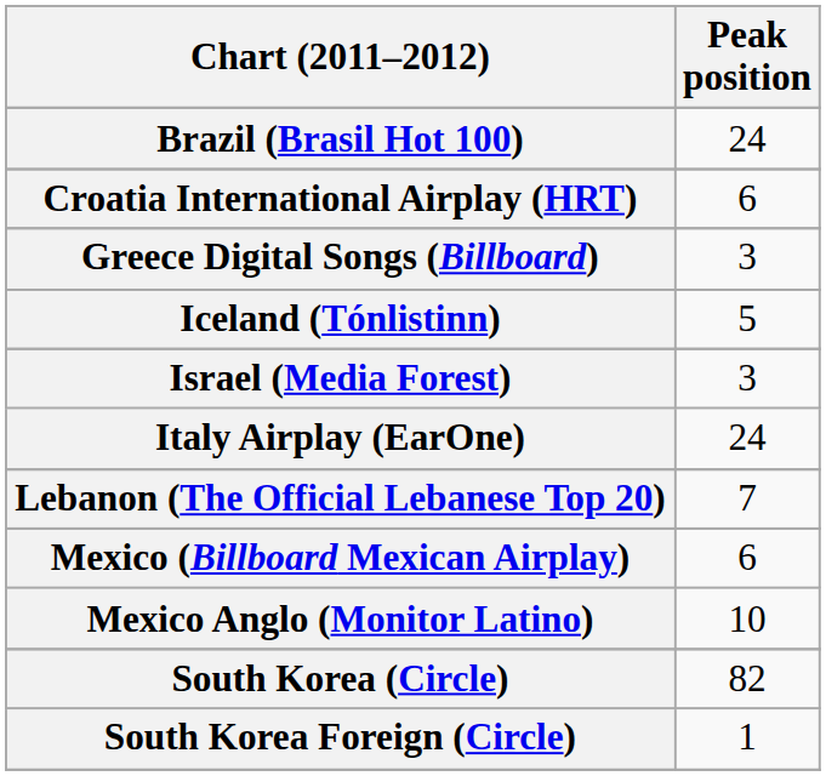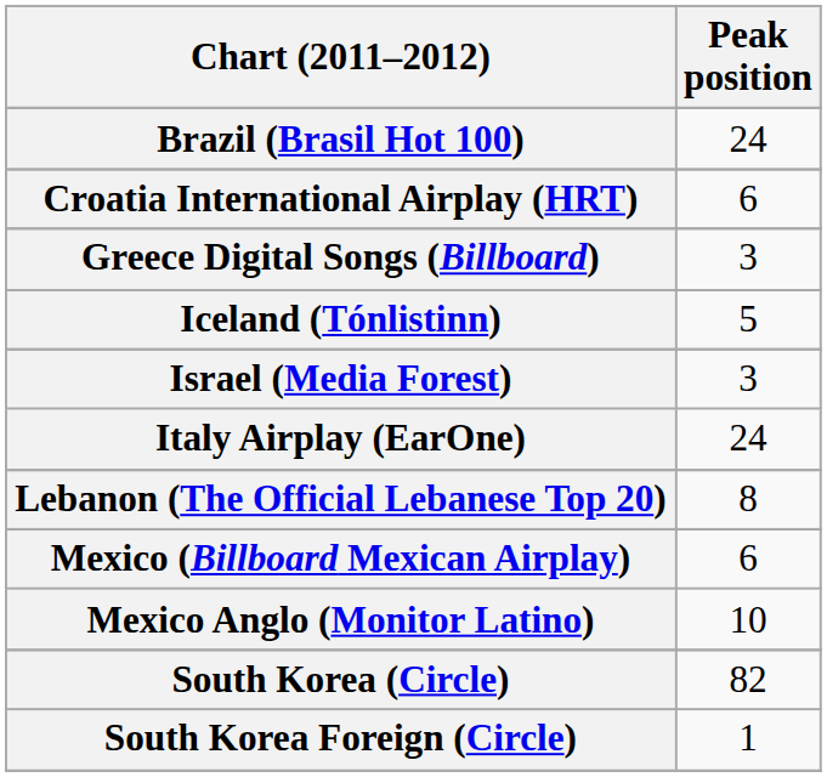 <table class="wikitable sortable plainrowheaders" style="text-align:center;">
 <tr>
 <th>Chart (2011–2012)</th>
 <th>Peak<br>position</th>
 </tr>
 <tr>
 </tr>
 <tr>
 </tr>
 <tr>
 </tr>
 <tr>
 </tr>
 <tr>
 <th scope="row">Brazil (<a href='#'>Brasil Hot 100</a>)</th>
 <td>24</td>
 </tr>
 <tr>
 </tr>
 <tr>
 </tr>
 <tr>
 </tr>
 <tr>
 </tr>
 <tr>
 </tr>
 <tr>
 <th scope="row">Croatia International Airplay (<a href='#'>HRT</a>)</th>
 <td style="text-align:center;">6</td>
 </tr>
 <tr>
 </tr>
 <tr>
 </tr>
 <tr>
 </tr>
 <tr>
 </tr>
 <tr>
 </tr>
 <tr>
 </tr>
 <tr>
 <th scope="row">Greece Digital Songs (<em><a href='#'>Billboard</a></em>)</th>
 <td>3</td>
 </tr>
 <tr>
 </tr>
 <tr>
 </tr>
 <tr>
 <th scope="row">Iceland (<a href='#'>Tónlistinn</a>)</th>
 <td style="text-align:center;">5</td>
 </tr>
 <tr>
 </tr>
 <tr>
 <th scope="row">Israel (<a href='#'>Media Forest</a>)</th>
 <td>3</td>
 </tr>
 <tr>
 <th scope="row">Italy Airplay (EarOne)</th>
 <td>24</td>
 </tr>
 <tr>
 </tr>
 <tr>
 </tr>
 <tr>
 <th scope="row">Lebanon (<a href='#'>The Official Lebanese Top 20</a>)</th>
-<td>7</td>
+<td>8</td>
 </tr>
 <tr>
 </tr>
 <tr>
 <th scope="row">Mexico (<a href='#'><em>Billboard</em> Mexican Airplay</a>)</th>
 <td>6</td>
 </tr>
 <tr>
 <th scope="row">Mexico Anglo (<a href='#'>Monitor Latino</a>)</th>
 <td>10</td>
 </tr>
 <tr>
 </tr>
 <tr>
 </tr>
 <tr>
 </tr>
 <tr>
 </tr>
 <tr>
 </tr>
 <tr>
 </tr>
 <tr>
 </tr>
 <tr>
 </tr>
 <tr>
 <th scope="row">South Korea (<a href='#'>Circle</a>)</th>
 <td>82</td>
 </tr>
 <tr>
 <th scope="row">South Korea Foreign (<a href='#'>Circle</a>)</th>
 <td>1</td>
 </tr>
 <tr>
 </tr>
 <tr>
 </tr>
 <tr>
 </tr>
 <tr>
 </tr>
 <tr>
 </tr>
 <tr>
 </tr>
 <tr>
 </tr>
 <tr>
 </tr>
 <tr>
 </tr>
 <tr>
 </tr>
 <tr>
 </tr>
 <tr>
 </tr>
 <tr>
 </tr>
 </table>
